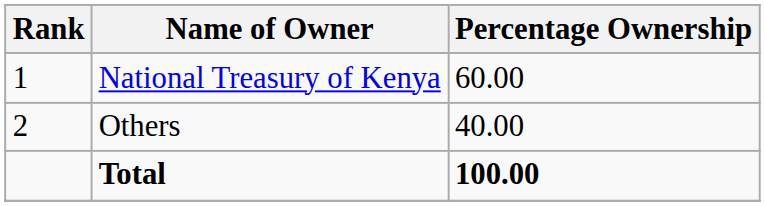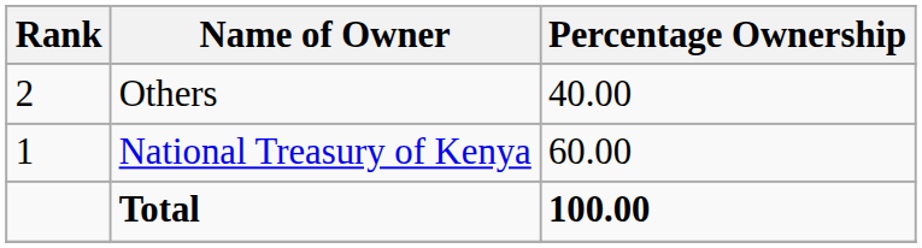 <table class="wikitable sortable" style="margin-left:auto;margin-right:auto">
 <tr>
 <th style="width:2em;">Rank</th>
 <th>Name of Owner</th>
 <th>Percentage Ownership</th>
 </tr>
 <tr>
+<td>2</td>
+<td>Others</td>
+<td>40.00</td>
+</tr>
+<tr>
 <td>1</td>
 <td><a href='#'>National Treasury of Kenya</a></td>
 <td>60.00</td>
-</tr>
-<tr>
-<td>2</td>
-<td>Others</td>
-<td>40.00</td>
 </tr>
 <tr>
 <td></td>
 <td><strong>Total</strong></td>
 <td><strong>100.00</strong></td>
 </tr>
 <tr>
 </tr>
 </table>
